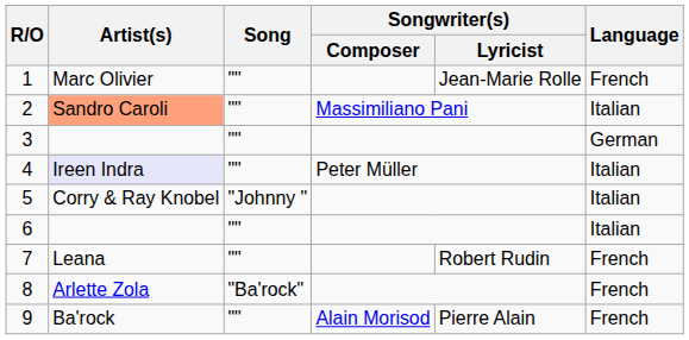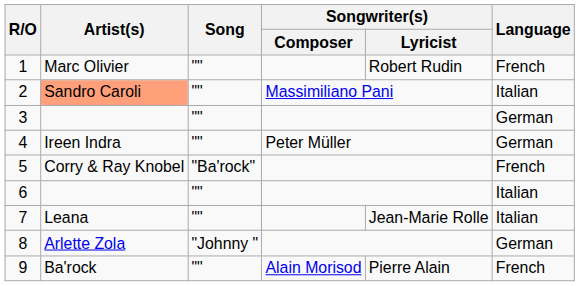 <table class="sortable wikitable" style="margin: 1em auto 1em auto; text-align:left">
 <tr>
 <th rowspan="2">R/O</th>
 <th rowspan="2">Artist(s)</th>
 <th rowspan="2">Song</th>
 <th colspan="2">Songwriter(s)</th>
 <th rowspan="2">Language</th>
 </tr>
 <tr>
 <th>Composer</th>
 <th>Lyricist</th>
 </tr>
 <tr>
 <td align="center">1</td>
 <td>Marc Olivier</td>
 <td>""</td>
 <td></td>
-<td>Jean-Marie Rolle</td>
+<td>Robert Rudin</td>
 <td>French</td>
 </tr>
 <tr>
 <td align="center">2</td>
 <td style="background: lightsalmon;">Sandro Caroli</td>
 <td>""</td>
 <td colspan="2"><a href='#'>Massimiliano Pani</a></td>
 <td>Italian</td>
 </tr>
 <tr>
 <td align="center">3</td>
 <td></td>
 <td>""</td>
 <td colspan="2"></td>
 <td>German</td>
 </tr>
 <tr>
 <td align="center">4</td>
-<td style="background: lavender;">Ireen Indra</td>
+<td>Ireen Indra</td>
 <td>""</td>
 <td colspan="2">Peter Müller</td>
-<td>Italian</td>
+<td>German</td>
 </tr>
 <tr>
 <td align="center">5</td>
 <td>Corry & Ray Knobel</td>
-<td>"Johnny "</td>
+<td>"Ba'rock"</td>
 <td colspan="2"></td>
-<td>Italian</td>
+<td>French</td>
 </tr>
 <tr>
 <td align="center">6</td>
 <td></td>
 <td>""</td>
 <td colspan="2"></td>
 <td>Italian</td>
 </tr>
 <tr>
 <td align="center">7</td>
 <td>Leana</td>
 <td>""</td>
 <td></td>
-<td>Robert Rudin</td>
-<td>French</td>
+<td>Jean-Marie Rolle</td>
+<td>Italian</td>
 </tr>
 <tr>
 <td align="center">8</td>
 <td><a href='#'>Arlette Zola</a></td>
-<td>"Ba'rock"</td>
+<td>"Johnny "</td>
 <td colspan="2"></td>
-<td>French</td>
+<td>German</td>
 </tr>
 <tr>
 <td align="center">9</td>
 <td>Ba'rock</td>
 <td>""</td>
 <td><a href='#'>Alain Morisod</a></td>
 <td>Pierre Alain</td>
 <td>French</td>
 </tr>
 </table>
